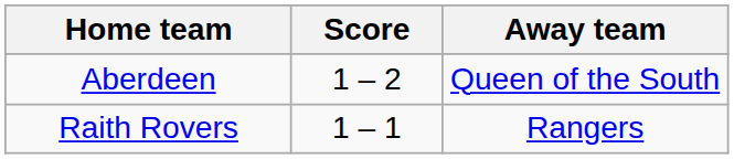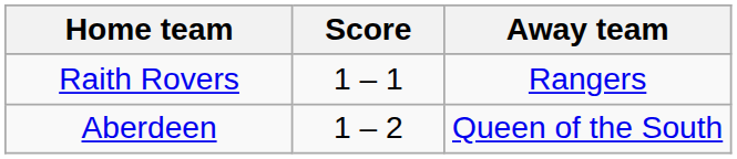 <table class="wikitable" style="text-align: center">
 <tr>
 <th width=140>Home team</th>
 <th width=70>Score</th>
 <th width=140>Away team</th>
 </tr>
 <tr>
+<td><a href='#'>Raith Rovers</a></td>
+<td>1 – 1</td>
+<td><a href='#'>Rangers</a></td>
+</tr>
+<tr>
 <td><a href='#'>Aberdeen</a></td>
 <td>1 – 2</td>
 <td><a href='#'>Queen of the South</a></td>
 </tr>
-<tr>
-<td><a href='#'>Raith Rovers</a></td>
-<td>1 – 1</td>
-<td><a href='#'>Rangers</a></td>
-</tr>
 </table>
